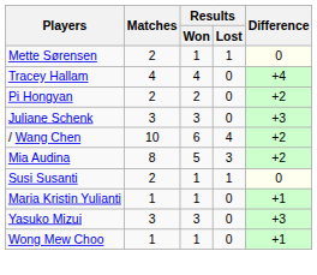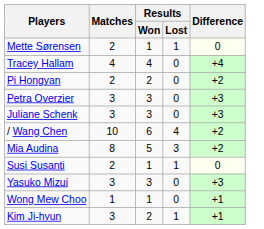 <table class=wikitable style="text-align:center; font-size:small">
 <tr>
 <th rowspan="2">Players</th>
 <th rowspan="2">Matches</th>
 <th colspan="2">Results</th>
 <th rowspan="2">Difference</th>
 </tr>
 <tr>
 <th>Won</th>
 <th>Lost</th>
 </tr>
 <tr>
 <td align="left"> <a href='#'>Mette Sørensen</a></td>
 <td>2</td>
 <td>1</td>
 <td>1</td>
 <td bgcolor="#fffff0">0</td>
 </tr>
 <tr>
 <td align="left"> <a href='#'>Tracey Hallam</a></td>
 <td>4</td>
 <td>4</td>
 <td>0</td>
 <td bgcolor="#ccffcc">+4</td>
 </tr>
 <tr>
 <td align="left"> <a href='#'>Pi Hongyan</a></td>
 <td>2</td>
 <td>2</td>
 <td>0</td>
 <td bgcolor="#ccffcc">+2</td>
 </tr>
 <tr>
+<td align="left"> <a href='#'>Petra Overzier</a></td>
+<td>3</td>
+<td>3</td>
+<td>0</td>
+<td bgcolor="#ccffcc">+3</td>
+</tr>
+<tr>
 <td align="left"> <a href='#'>Juliane Schenk</a></td>
 <td>3</td>
 <td>3</td>
 <td>0</td>
 <td bgcolor="#ccffcc">+3</td>
 </tr>
 <tr>
 <td align="left">/ <a href='#'>Wang Chen</a></td>
 <td>10</td>
 <td>6</td>
 <td>4</td>
 <td bgcolor="#ccffcc">+2</td>
 </tr>
 <tr>
 <td align="left"> <a href='#'>Mia Audina</a></td>
 <td>8</td>
 <td>5</td>
 <td>3</td>
 <td bgcolor="#ccffcc">+2</td>
 </tr>
 <tr>
 <td align="left"> <a href='#'>Susi Susanti</a></td>
 <td>2</td>
 <td>1</td>
 <td>1</td>
 <td bgcolor="#fffff0">0</td>
 </tr>
 <tr>
-<td align="left"> <a href='#'>Maria Kristin Yulianti</a></td>
-<td>1</td>
-<td>1</td>
-<td>0</td>
-<td bgcolor="#ccffcc">+1</td>
-</tr>
-<tr>
 <td align="left"> <a href='#'>Yasuko Mizui</a></td>
 <td>3</td>
 <td>3</td>
 <td>0</td>
 <td bgcolor="#ccffcc">+3</td>
 </tr>
 <tr>
 <td align="left"> <a href='#'>Wong Mew Choo</a></td>
 <td>1</td>
 <td>1</td>
 <td>0</td>
 <td bgcolor="#ccffcc">+1</td>
 </tr>
+<tr>
+<td align="left"> <a href='#'>Kim Ji-hyun</a></td>
+<td>3</td>
+<td>2</td>
+<td>1</td>
+<td bgcolor="#ccffcc">+1</td>
+</tr>
 </table>
